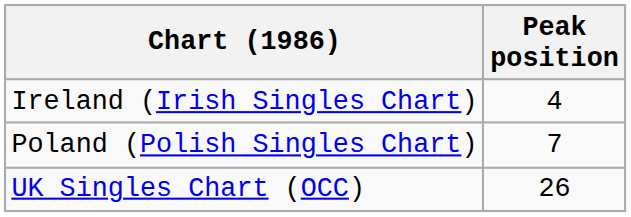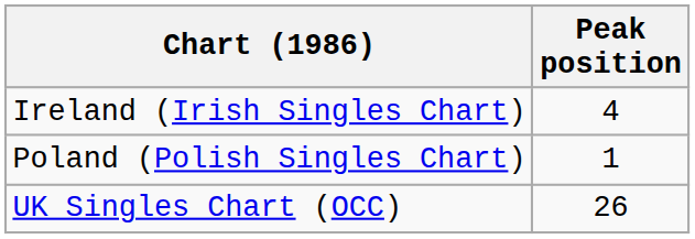 <table class="wikitable sortable">
 <tr>
 <th align="left">Chart (1986)</th>
 <th align="center">Peak<br>position</th>
 </tr>
 <tr>
 <td align="left">Ireland (<a href='#'>Irish Singles Chart</a>)</td>
 <td align="center">4</td>
 </tr>
 <tr>
 <td align="left">Poland (<a href='#'>Polish Singles Chart</a>)</td>
-<td align="center">7</td>
+<td align="center">1</td>
 </tr>
 <tr>
 <td align="left"><a href='#'>UK Singles Chart</a> (<a href='#'>OCC</a>)</td>
 <td align="center">26</td>
 </tr>
 </table>
